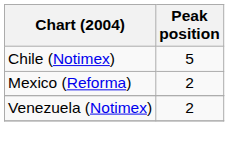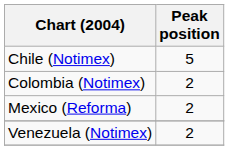 <table class="wikitable sortable">
 <tr>
 <th align="center">Chart (2004)</th>
 <th align="center">Peak<br>position</th>
 </tr>
 <tr>
 <td>Chile (<a href='#'>Notimex</a>)</td>
 <td align="center">5</td>
+</tr>
+<tr>
+<td>Colombia (<a href='#'>Notimex</a>)</td>
+<td align="center">2</td>
 </tr>
 <tr>
 <td>Mexico (<a href='#'>Reforma</a>)</td>
 <td align="center">2</td>
 </tr>
 <tr>
 </tr>
 <tr>
 </tr>
 <tr>
 </tr>
 <tr>
 </tr>
 <tr>
 </tr>
 <tr>
 <td>Venezuela (<a href='#'>Notimex</a>)</td>
 <td align="center">2</td>
 </tr>
 <tr>
 </tr>
 </table>
